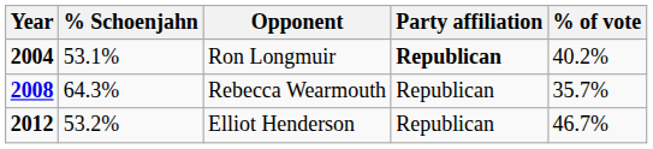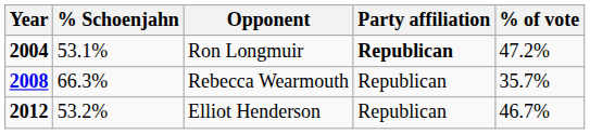 <table class="wikitable">
 <tr>
 <th>Year</th>
 <th>% Schoenjahn</th>
 <th>Opponent</th>
 <th>Party affiliation</th>
 <th>% of vote</th>
 </tr>
 <tr>
 <td><strong>2004</strong></td>
 <td>53.1%</td>
 <td>Ron Longmuir</td>
 <td><strong>Republican</strong></td>
-<td>40.2%</td>
+<td>47.2%</td>
 </tr>
 <tr>
 <td><strong><a href='#'>2008</a></strong></td>
-<td>64.3%</td>
+<td>66.3%</td>
 <td>Rebecca Wearmouth</td>
 <td>Republican</td>
 <td>35.7%</td>
 </tr>
 <tr>
 <td><strong>2012</strong></td>
 <td>53.2%</td>
 <td>Elliot Henderson</td>
 <td>Republican</td>
 <td>46.7%</td>
 </tr>
 </table>
